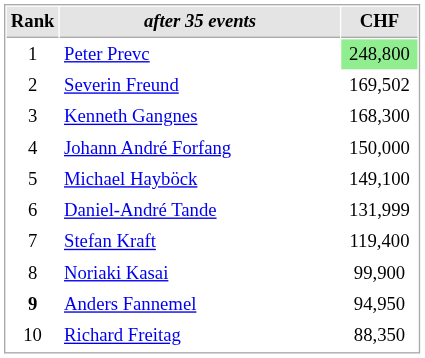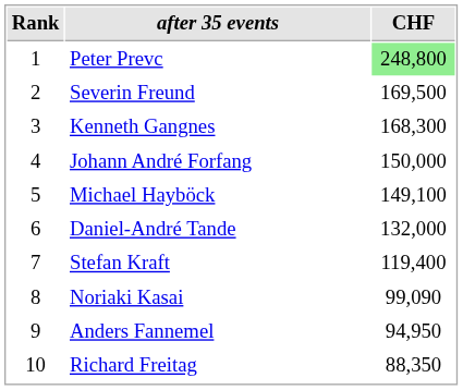 <table cellspacing="1" cellpadding="3" style="border:1px solid #AAAAAA;font-size:86%">
 <tr style="background-color: #E4E4E4;">
 <th style="border-bottom:1px solid #AAAAAA; width: 10px;">Rank</th>
 <th style="border-bottom:1px solid #AAAAAA; width: 200px;"><em>after 35 events</em></th>
 <th style="border-bottom:1px solid #AAAAAA; width: 50px;">CHF</th>
 </tr>
 <tr>
 <td align=center>1</td>
 <td> <a href='#'>Peter Prevc</a></td>
 <td align=center style="background: lightgreen;">248,800</td>
 </tr>
 <tr>
 <td align=center>2</td>
 <td> <a href='#'>Severin Freund</a></td>
-<td align=center>169,502</td>
+<td align=center>169,500</td>
 </tr>
 <tr>
 <td align=center>3</td>
 <td> <a href='#'>Kenneth Gangnes</a></td>
 <td align=center>168,300</td>
 </tr>
 <tr>
 <td align=center>4</td>
 <td> <a href='#'>Johann André Forfang</a></td>
 <td align=center>150,000</td>
 </tr>
 <tr>
 <td align=center>5</td>
 <td> <a href='#'>Michael Hayböck</a></td>
 <td align=center>149,100</td>
 </tr>
 <tr>
 <td align=center>6</td>
 <td> <a href='#'>Daniel-André Tande</a></td>
-<td align=center>131,999</td>
+<td align=center>132,000</td>
 </tr>
 <tr>
 <td align=center>7</td>
 <td> <a href='#'>Stefan Kraft</a></td>
 <td align=center>119,400</td>
 </tr>
 <tr>
 <td align=center>8</td>
 <td> <a href='#'>Noriaki Kasai</a></td>
-<td align=center>99,900</td>
+<td align=center>99,090</td>
 </tr>
 <tr>
-<td align=center><strong>9</strong></td>
+<td align=center>9</td>
 <td> <a href='#'>Anders Fannemel</a></td>
 <td align=center>94,950</td>
 </tr>
 <tr>
 <td align=center>10</td>
 <td> <a href='#'>Richard Freitag</a></td>
 <td align=center>88,350</td>
 </tr>
 </table>
